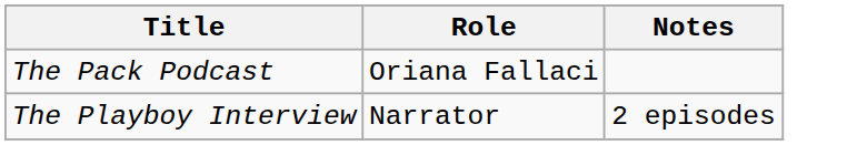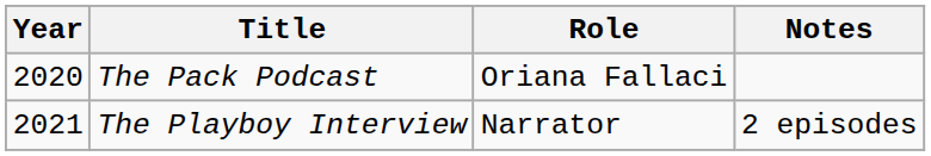 <table class="wikitable">
 <tr>
+<th>Year</th>
 <th>Title</th>
 <th>Role</th>
 <th>Notes</th>
 </tr>
 <tr>
+<td>2020</td>
 <td><em>The Pack Podcast</em></td>
 <td>Oriana Fallaci</td>
 <td></td>
 </tr>
 <tr>
+<td>2021</td>
 <td><em>The Playboy Interview</em></td>
 <td>Narrator</td>
 <td>2 episodes</td>
 </tr>
 </table>
